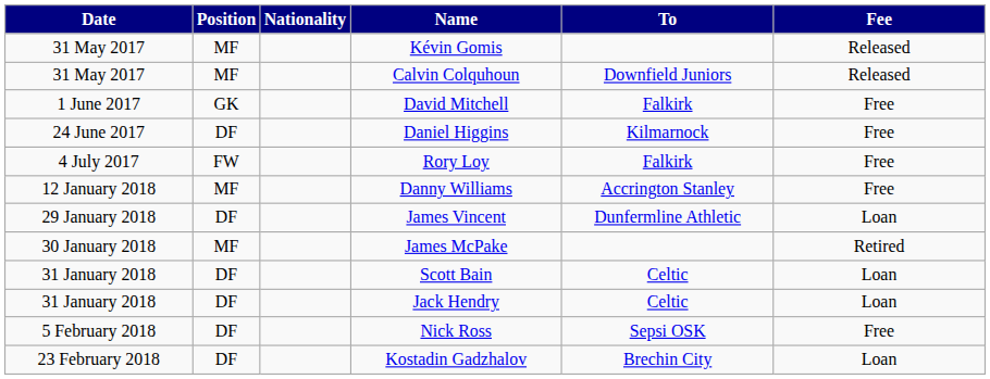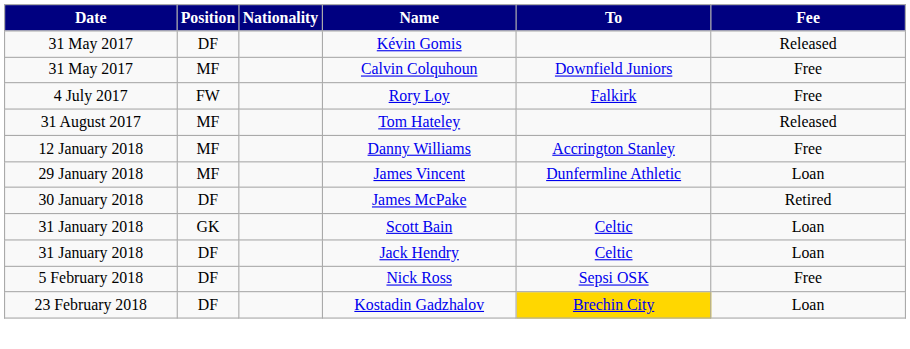 <table class="wikitable"  style="text-align:center; font-size:90%; ">
 <tr>
 <th style="background:#000080; color:white; width:150px;">Date</th>
 <th style="background:#000080; color:white; width:45px;">Position</th>
 <th style="background:#000080; color:white; width:45px;">Nationality</th>
 <th style="background:#000080; color:white; width:170px;">Name</th>
 <th style="background:#000080; color:white; width:170px;">To</th>
 <th style="background:#000080; color:white; width:170px;">Fee</th>
 </tr>
 <tr>
 <td>31 May 2017</td>
-<td>MF</td>
+<td>DF</td>
 <td></td>
 <td><a href='#'>Kévin Gomis</a></td>
 <td></td>
 <td>Released</td>
 </tr>
 <tr>
 <td>31 May 2017</td>
 <td>MF</td>
 <td></td>
 <td><a href='#'>Calvin Colquhoun</a></td>
 <td><a href='#'>Downfield Juniors</a></td>
-<td>Released</td>
-</tr>
-<tr>
-<td>1 June 2017</td>
-<td>GK</td>
-<td></td>
-<td><a href='#'>David Mitchell</a></td>
-<td><a href='#'>Falkirk</a></td>
-<td>Free</td>
-</tr>
-<tr>
-<td>24 June 2017</td>
-<td>DF</td>
-<td></td>
-<td><a href='#'>Daniel Higgins</a></td>
-<td><a href='#'>Kilmarnock</a></td>
 <td>Free</td>
 </tr>
 <tr>
 <td>4 July 2017</td>
 <td>FW</td>
 <td></td>
 <td><a href='#'>Rory Loy</a></td>
 <td><a href='#'>Falkirk</a></td>
 <td>Free</td>
 </tr>
 <tr>
+<td>31 August 2017</td>
+<td>MF</td>
+<td></td>
+<td><a href='#'>Tom Hateley</a></td>
+<td></td>
+<td>Released</td>
+</tr>
+<tr>
 <td>12 January 2018</td>
 <td>MF</td>
 <td></td>
 <td><a href='#'>Danny Williams</a></td>
 <td><a href='#'>Accrington Stanley</a></td>
 <td>Free</td>
 </tr>
 <tr>
 <td>29 January 2018</td>
-<td>DF</td>
+<td>MF</td>
 <td></td>
 <td><a href='#'>James Vincent</a></td>
 <td><a href='#'>Dunfermline Athletic</a></td>
 <td>Loan</td>
 </tr>
 <tr>
 <td>30 January 2018</td>
-<td>MF</td>
+<td>DF</td>
 <td></td>
 <td><a href='#'>James McPake</a></td>
 <td></td>
 <td>Retired</td>
 </tr>
 <tr>
 <td>31 January 2018</td>
-<td>DF</td>
+<td>GK</td>
 <td></td>
 <td><a href='#'>Scott Bain</a></td>
 <td><a href='#'>Celtic</a></td>
 <td>Loan</td>
 </tr>
 <tr>
 <td>31 January 2018</td>
 <td>DF</td>
 <td></td>
 <td><a href='#'>Jack Hendry</a></td>
 <td><a href='#'>Celtic</a></td>
 <td>Loan</td>
 </tr>
 <tr>
 <td>5 February 2018</td>
 <td>DF</td>
 <td></td>
 <td><a href='#'>Nick Ross</a></td>
 <td><a href='#'>Sepsi OSK</a></td>
 <td>Free</td>
 </tr>
 <tr>
 <td>23 February 2018</td>
 <td>DF</td>
 <td></td>
 <td><a href='#'>Kostadin Gadzhalov</a></td>
-<td><a href='#'>Brechin City</a></td>
+<td style="background: gold;"><a href='#'>Brechin City</a></td>
 <td>Loan</td>
 </tr>
 </table>
